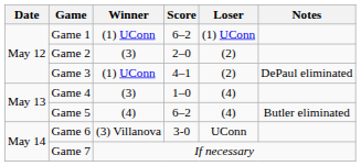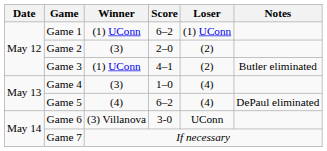 <table class="wikitable">
 <tr>
 <th>Date</th>
 <th>Game</th>
 <th>Winner</th>
 <th>Score</th>
 <th>Loser</th>
 <th>Notes</th>
 </tr>
 <tr align="center">
 <td rowspan="3">May 12</td>
 <td>Game 1</td>
 <td>(1) <a href='#'>UConn</a></td>
 <td>6–2</td>
 <td>(1) <a href='#'>UConn</a></td>
 <td></td>
 </tr>
 <tr align="center">
 <td>Game 2</td>
 <td>(3) </td>
 <td>2–0</td>
 <td>(2) </td>
 <td></td>
 </tr>
 <tr align="center">
 <td>Game 3</td>
 <td>(1) <a href='#'>UConn</a></td>
 <td>4–1</td>
 <td>(2) </td>
-<td>DePaul eliminated</td>
+<td>Butler eliminated</td>
 </tr>
 <tr align="center">
 <td rowspan="2">May 13</td>
 <td>Game 4</td>
 <td>(3) </td>
 <td>1–0</td>
 <td>(4) </td>
 <td></td>
 </tr>
 <tr align="center">
 <td>Game 5</td>
 <td>(4) </td>
 <td>6–2</td>
 <td>(4) </td>
-<td>Butler eliminated</td>
+<td>DePaul eliminated</td>
 </tr>
 <tr align="center">
 <td rowspan="2">May 14</td>
 <td>Game 6</td>
 <td>(3) Villanova</td>
 <td>3-0</td>
 <td>UConn</td>
 <td></td>
 </tr>
 <tr align="center">
 <td>Game 7</td>
 <td colspan=4><em>If necessary</em></td>
 </tr>
 </table>
